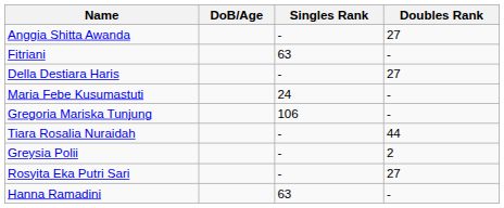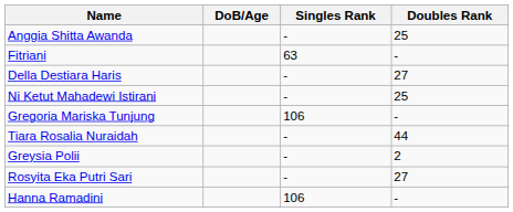 <table class="wikitable"  style="width:600px; font-size:95%;">
 <tr>
 <th align="left">Name</th>
 <th align="left">DoB/Age</th>
 <th align="left">Singles Rank</th>
 <th align="left">Doubles Rank</th>
 </tr>
 <tr>
 <td><a href='#'>Anggia Shitta Awanda</a></td>
 <td></td>
 <td>-</td>
-<td>27</td>
+<td>25</td>
 </tr>
 <tr>
 <td><a href='#'>Fitriani</a></td>
 <td></td>
 <td>63</td>
 <td>-</td>
 </tr>
 <tr>
 <td><a href='#'>Della Destiara Haris</a></td>
 <td></td>
 <td>-</td>
 <td>27</td>
 </tr>
 <tr>
-<td><a href='#'>Maria Febe Kusumastuti</a></td>
+<td><a href='#'>Ni Ketut Mahadewi Istirani</a></td>
 <td></td>
-<td>24</td>
 <td>-</td>
+<td>25</td>
 </tr>
 <tr>
 <td><a href='#'>Gregoria Mariska Tunjung</a></td>
 <td></td>
 <td>106</td>
 <td>-</td>
 </tr>
 <tr>
 <td><a href='#'>Tiara Rosalia Nuraidah</a></td>
 <td></td>
 <td>-</td>
 <td>44</td>
 </tr>
 <tr>
 <td><a href='#'>Greysia Polii</a></td>
 <td></td>
 <td>-</td>
 <td>2</td>
 </tr>
 <tr>
 <td><a href='#'>Rosyita Eka Putri Sari</a></td>
 <td></td>
 <td>-</td>
 <td>27</td>
 </tr>
 <tr>
 <td><a href='#'>Hanna Ramadini</a></td>
 <td></td>
-<td>63</td>
+<td>106</td>
 <td>-</td>
 </tr>
 </table>
